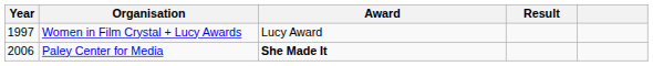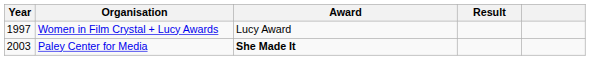 <table class="wikitable">
 <tr>
 <th width=4%>Year</th>
 <th width=31%>Organisation</th>
 <th width=35%>Award</th>
 <th width=10%>Result</th>
 <th width=10%></th>
 </tr>
 <tr>
 <td>1997</td>
 <td><a href='#'>Women in Film Crystal + Lucy Awards</a></td>
 <td>Lucy Award</td>
 <td></td>
 <td></td>
 </tr>
 <tr>
-<td>2006</td>
+<td>2003</td>
 <td><a href='#'>Paley Center for Media</a></td>
 <td><strong>She Made It</strong></td>
 <td></td>
 <td></td>
 </tr>
 </table>
